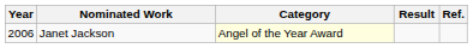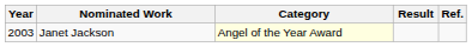 <table class="wikitable" width="50%">
 <tr>
 <th width="5%">Year</th>
 <th width="40%">Nominated Work</th>
 <th width="40%">Category</th>
 <th width="10%">Result</th>
 <th width="5%">Ref.</th>
 </tr>
 <tr>
-<td>2006</td>
+<td>2003</td>
 <td>Janet Jackson</td>
 <td style="background: lightyellow;">Angel of the Year Award</td>
 <td></td>
 <td></td>
 </tr>
 </table>
